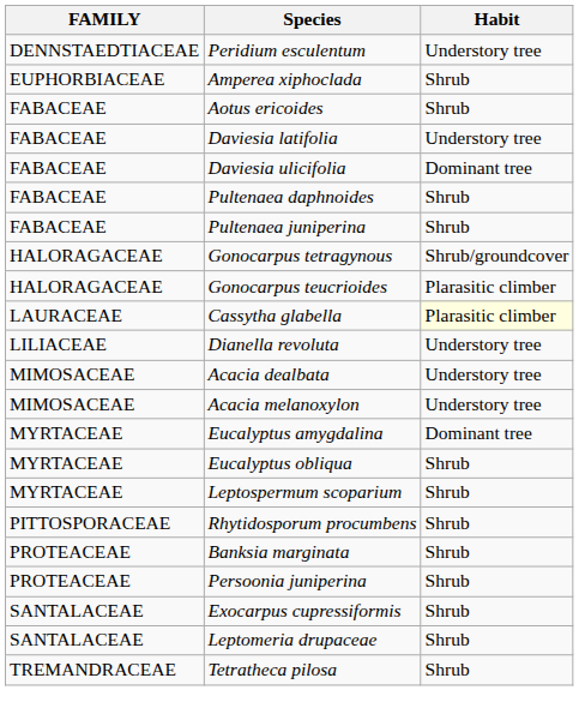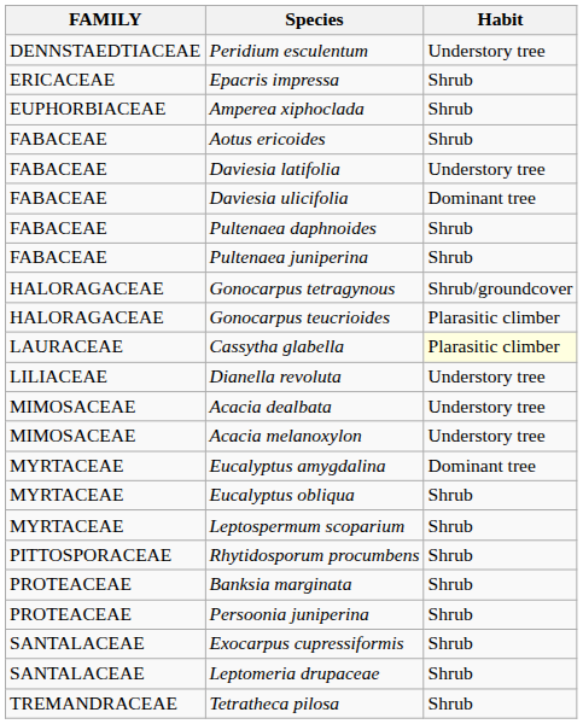 <table class="wikitable">
 <tr>
 <th>FAMILY</th>
 <th>Species</th>
 <th>Habit</th>
 </tr>
 <tr>
 <td>DENNSTAEDTIACEAE</td>
 <td><em>Peridium esculentum</em></td>
 <td>Understory tree</td>
+</tr>
+<tr>
+<td>ERICACEAE</td>
+<td><em>Epacris impressa</em></td>
+<td>Shrub</td>
 </tr>
 <tr>
 <td>EUPHORBIACEAE</td>
 <td><em>Amperea xiphoclada</em></td>
 <td>Shrub</td>
 </tr>
 <tr>
 <td>FABACEAE</td>
 <td><em>Aotus ericoides</em></td>
 <td>Shrub</td>
 </tr>
 <tr>
 <td>FABACEAE</td>
 <td><em>Daviesia latifolia</em></td>
 <td>Understory tree</td>
 </tr>
 <tr>
 <td>FABACEAE</td>
 <td><em>Daviesia ulicifolia</em></td>
 <td>Dominant tree</td>
 </tr>
 <tr>
 <td>FABACEAE</td>
 <td><em>Pultenaea daphnoides</em></td>
 <td>Shrub</td>
 </tr>
 <tr>
 <td>FABACEAE</td>
 <td><em>Pultenaea juniperina</em></td>
 <td>Shrub</td>
 </tr>
 <tr>
 <td>HALORAGACEAE</td>
 <td><em>Gonocarpus tetragynous</em></td>
 <td>Shrub/groundcover</td>
 </tr>
 <tr>
 <td>HALORAGACEAE</td>
 <td><em>Gonocarpus teucrioides</em></td>
 <td>Plarasitic climber</td>
 </tr>
 <tr>
 <td>LAURACEAE</td>
 <td><em>Cassytha glabella</em></td>
 <td style="background: lightyellow;">Plarasitic climber</td>
 </tr>
 <tr>
 <td>LILIACEAE</td>
 <td><em>Dianella revoluta</em></td>
 <td>Understory tree</td>
 </tr>
 <tr>
 <td>MIMOSACEAE</td>
 <td><em>Acacia dealbata</em></td>
 <td>Understory tree</td>
 </tr>
 <tr>
 <td>MIMOSACEAE</td>
 <td><em>Acacia melanoxylon</em></td>
 <td>Understory tree</td>
 </tr>
 <tr>
 <td>MYRTACEAE</td>
 <td><em>Eucalyptus amygdalina</em></td>
 <td>Dominant tree</td>
 </tr>
 <tr>
 <td>MYRTACEAE</td>
 <td><em>Eucalyptus obliqua</em></td>
 <td>Shrub</td>
 </tr>
 <tr>
 <td>MYRTACEAE</td>
 <td><em>Leptospermum scoparium</em></td>
 <td>Shrub</td>
 </tr>
 <tr>
 <td>PITTOSPORACEAE</td>
 <td><em>Rhytidosporum procumbens</em></td>
 <td>Shrub</td>
 </tr>
 <tr>
 <td>PROTEACEAE</td>
 <td><em>Banksia marginata</em></td>
 <td>Shrub</td>
 </tr>
 <tr>
 <td>PROTEACEAE</td>
 <td><em>Persoonia juniperina</em></td>
 <td>Shrub</td>
 </tr>
 <tr>
 <td>SANTALACEAE</td>
 <td><em>Exocarpus cupressiformis</em></td>
 <td>Shrub</td>
 </tr>
 <tr>
 <td>SANTALACEAE</td>
 <td><em>Leptomeria drupaceae</em></td>
 <td>Shrub</td>
 </tr>
 <tr>
 <td>TREMANDRACEAE</td>
 <td><em>Tetratheca pilosa</em></td>
 <td>Shrub</td>
 </tr>
 </table>
